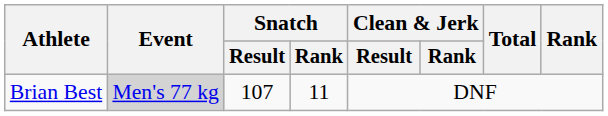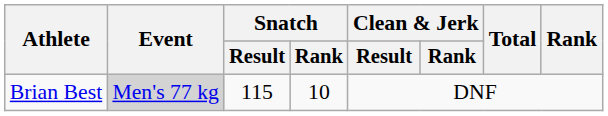 <table class="wikitable" style="font-size:90%">
 <tr>
 <th rowspan=2>Athlete</th>
 <th rowspan=2>Event</th>
 <th colspan="2">Snatch</th>
 <th colspan="2">Clean & Jerk</th>
 <th rowspan="2">Total</th>
 <th rowspan="2">Rank</th>
 </tr>
 <tr style="font-size:95%">
 <th>Result</th>
 <th>Rank</th>
 <th>Result</th>
 <th>Rank</th>
 </tr>
 <tr align=center>
 <td align=left><a href='#'>Brian Best</a></td>
 <td align=left style="background: lightgrey;"><a href='#'>Men's 77 kg</a></td>
-<td>107</td>
-<td>11</td>
+<td>115</td>
+<td>10</td>
 <td colspan="4">DNF</td>
 </tr>
 </table>
